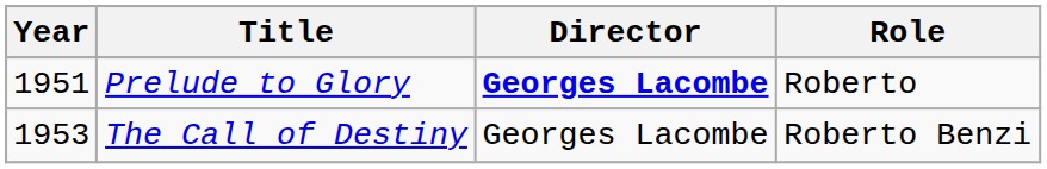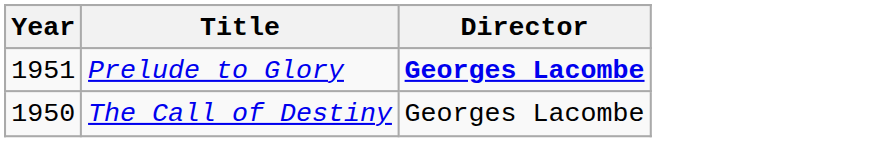 <table class="wikitable sortable">
 <tr>
 <th>Year</th>
 <th>Title</th>
 <th>Director</th>
-<th>Role</th>
 </tr>
 <tr>
 <td>1951</td>
 <td><em><a href='#'>Prelude to Glory</a></em></td>
 <td><strong><a href='#'>Georges Lacombe</a></strong></td>
-<td>Roberto</td>
 </tr>
 <tr>
-<td>1953</td>
+<td>1950</td>
 <td><em><a href='#'>The Call of Destiny</a></em></td>
 <td>Georges Lacombe</td>
-<td>Roberto Benzi</td>
 </tr>
 </table>
